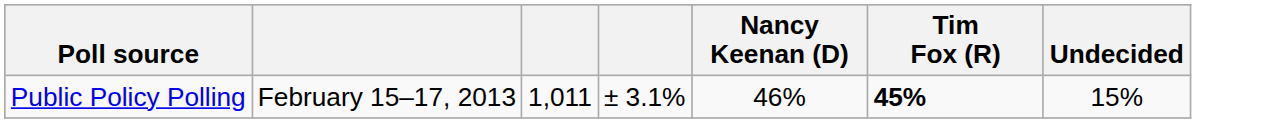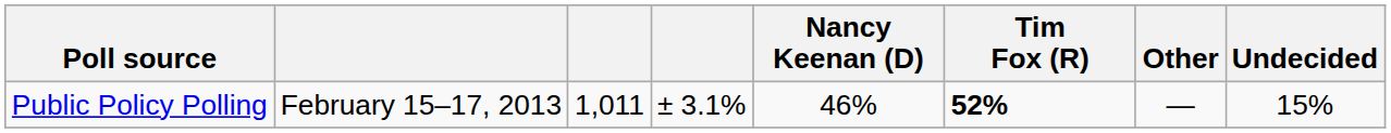 <table class="wikitable">
 <tr valign= bottom>
 <th>Poll source</th>
 <th></th>
 <th></th>
 <th></th>
 <th style="width:100px;">Nancy<br>Keenan (D)</th>
 <th style="width:100px;">Tim<br>Fox (R)</th>
+<th>Other</th>
 <th>Undecided</th>
 </tr>
 <tr>
 <td><a href='#'>Public Policy Polling</a></td>
 <td align=center>February 15–17, 2013</td>
 <td align=center>1,011</td>
 <td align=center>± 3.1%</td>
 <td align=center>46%</td>
-<td><strong>45%</strong></td>
+<td><strong>52%</strong></td>
+<td align=center>—</td>
 <td align=center>15%</td>
 </tr>
 </table>
